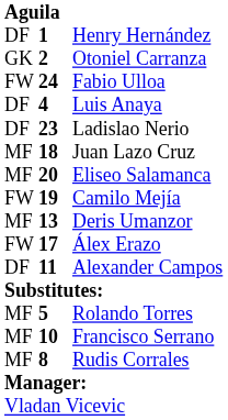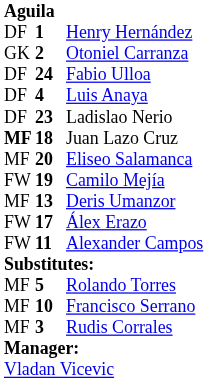 <table style="font-size: 90%" cellspacing="0" cellpadding="0">
 <tr>
 <td colspan="4"><strong>Aguila</strong></td>
 </tr>
 <tr>
 <th width="25"></th>
 <th width="25"></th>
 </tr>
 <tr>
 <td>DF</td>
 <td><strong>1</strong></td>
 <td> <a href='#'>Henry Hernández</a></td>
 </tr>
 <tr>
 <td>GK</td>
 <td><strong>2</strong></td>
 <td> <a href='#'>Otoniel Carranza</a> </td>
 </tr>
 <tr>
-<td>FW</td>
+<td>DF</td>
 <td><strong>24</strong></td>
 <td> <a href='#'>Fabio Ulloa</a></td>
 </tr>
 <tr>
 <td>DF</td>
 <td><strong>4</strong></td>
 <td> <a href='#'>Luis Anaya</a> </td>
 </tr>
 <tr>
 <td>DF</td>
 <td><strong>23</strong></td>
 <td> Ladislao Nerio</td>
 </tr>
 <tr>
-<td>MF</td>
+<td><strong>MF</strong></td>
 <td><strong>18</strong></td>
 <td> Juan Lazo Cruz</td>
 <td></td>
 <td></td>
 </tr>
 <tr>
 <td>MF</td>
 <td><strong>20</strong></td>
 <td> <a href='#'>Eliseo Salamanca</a></td>
 </tr>
 <tr>
 <td>FW</td>
 <td><strong>19</strong></td>
 <td> <a href='#'>Camilo Mejía</a></td>
 <td></td>
 <td></td>
 </tr>
 <tr>
 <td>MF</td>
 <td><strong>13</strong></td>
 <td> <a href='#'>Deris Umanzor</a></td>
 </tr>
 <tr>
 <td>FW</td>
 <td><strong>17</strong></td>
 <td> <a href='#'>Álex Erazo</a> </td>
 </tr>
 <tr>
-<td>DF</td>
+<td>FW</td>
 <td><strong>11</strong></td>
 <td> <a href='#'>Alexander Campos</a> </td>
 </tr>
 <tr>
 <td colspan=3><strong>Substitutes:</strong></td>
 </tr>
 <tr>
 <td>MF</td>
 <td><strong>5</strong></td>
 <td> <a href='#'>Rolando Torres</a></td>
 <td></td>
 <td></td>
 </tr>
 <tr>
 <td>MF</td>
 <td><strong>10</strong></td>
 <td> <a href='#'>Francisco Serrano</a></td>
 <td></td>
 <td></td>
 </tr>
 <tr>
 <td>MF</td>
-<td><strong>8</strong></td>
+<td><strong>3</strong></td>
 <td> <a href='#'>Rudis Corrales</a></td>
 <td></td>
 <td></td>
 </tr>
 <tr>
 <td colspan=3><strong>Manager:</strong></td>
 </tr>
 <tr>
 <td colspan=4> <a href='#'>Vladan Vicevic</a></td>
 </tr>
 </table>
